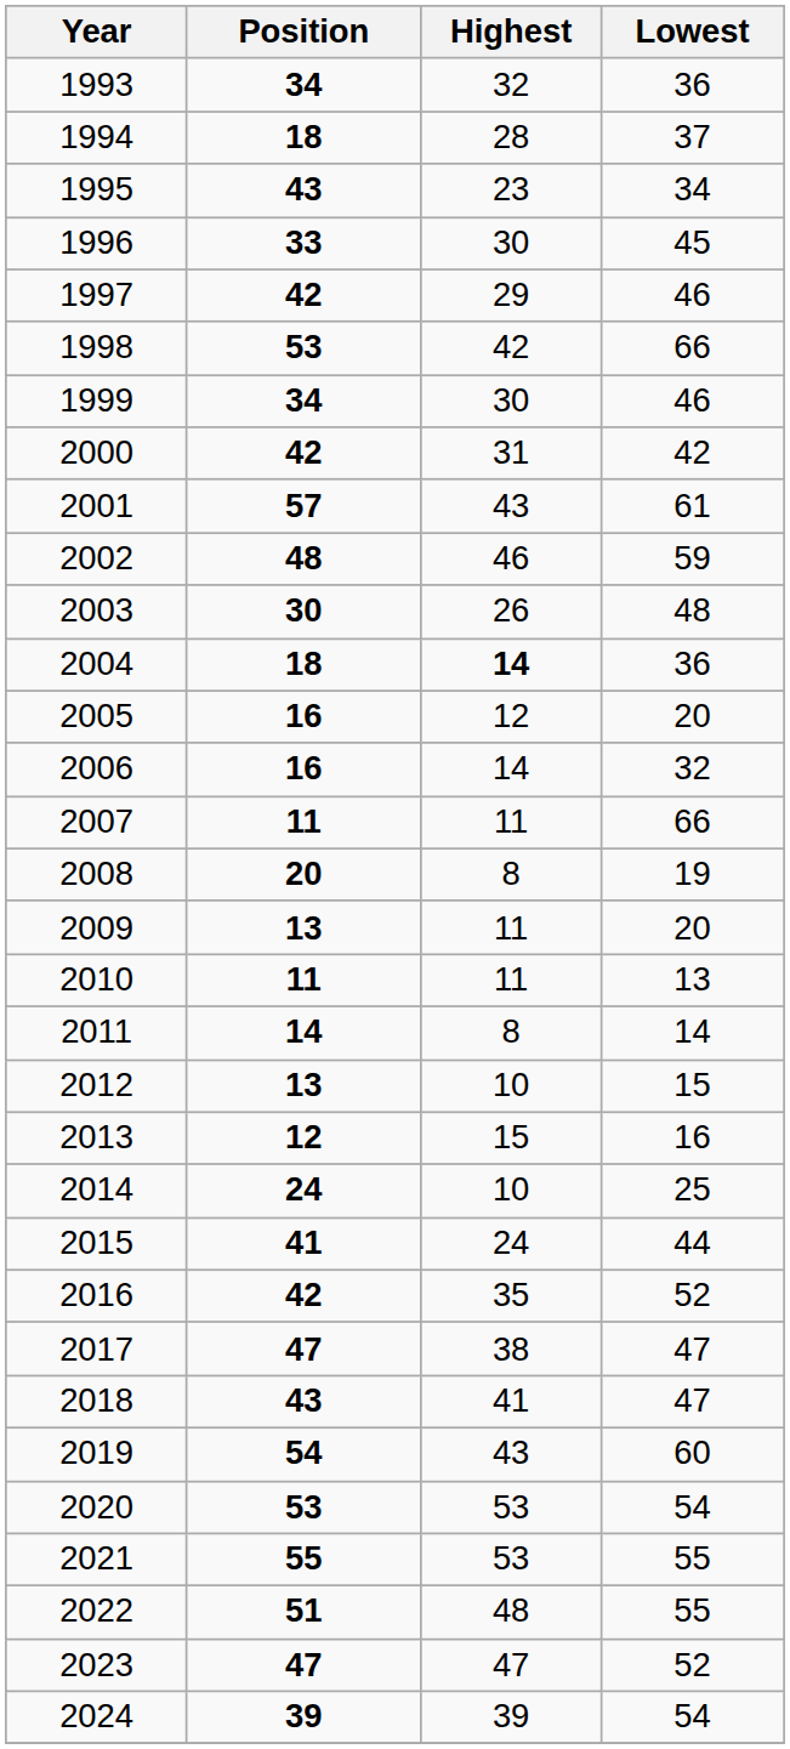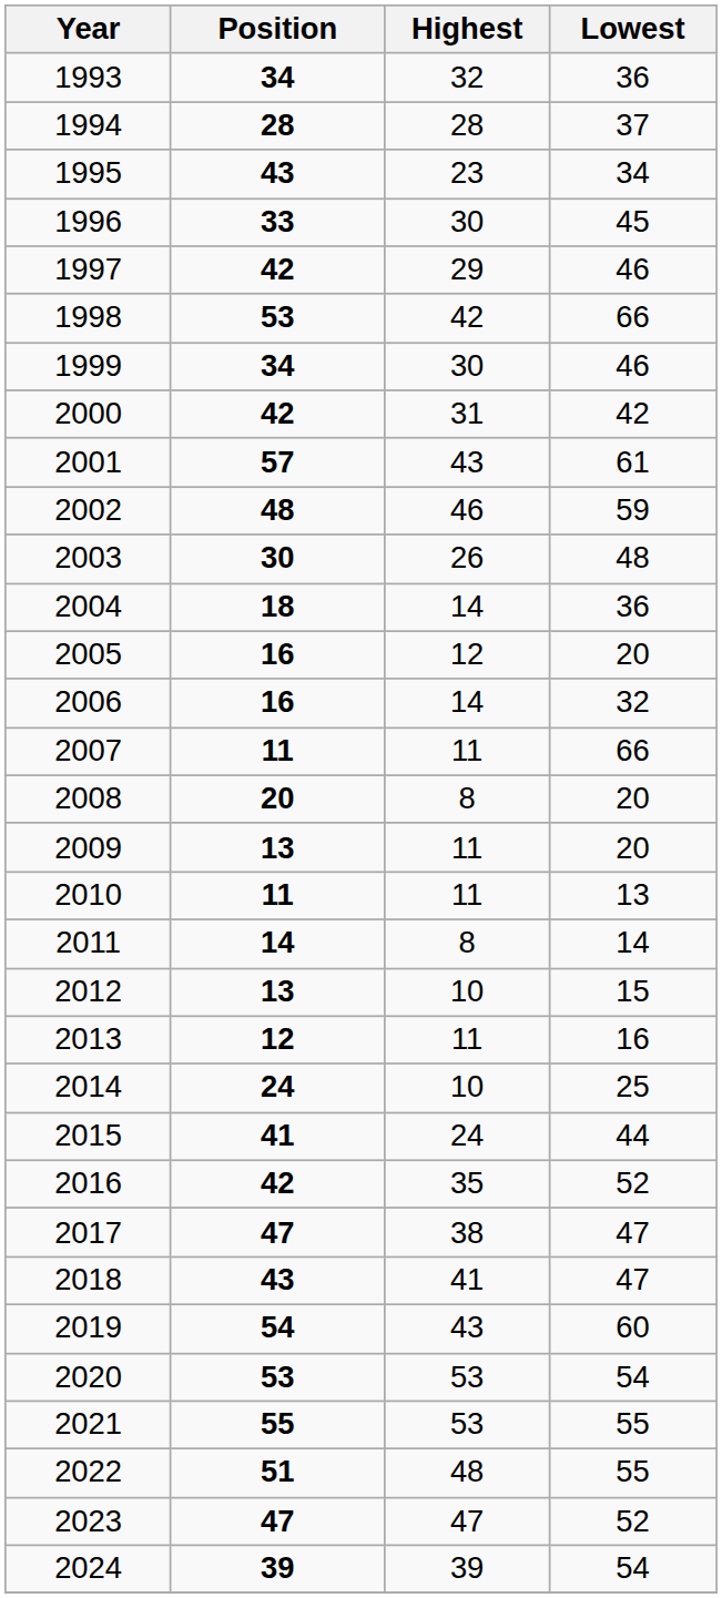 <table class="wikitable sortable collapsible collapsed" style="text-align: center; font-size: 100%;">
 <tr>
 <th width=80>Year</th>
 <th width=105>Position</th>
 <th width=80>Highest</th>
 <th width=80>Lowest</th>
 </tr>
 <tr>
 <td>1993</td>
 <td><strong>34</strong></td>
 <td>32</td>
 <td>36</td>
 </tr>
 <tr>
 <td>1994</td>
-<td><strong>18</strong></td>
+<td><strong>28</strong></td>
 <td>28</td>
 <td>37</td>
 </tr>
 <tr>
 <td>1995</td>
 <td><strong>43</strong></td>
 <td>23</td>
 <td>34</td>
 </tr>
 <tr>
 <td>1996</td>
 <td><strong>33</strong></td>
 <td>30</td>
 <td>45</td>
 </tr>
 <tr>
 <td>1997</td>
 <td><strong>42</strong></td>
 <td>29</td>
 <td>46</td>
 </tr>
 <tr>
 <td>1998</td>
 <td><strong>53</strong></td>
 <td>42</td>
 <td>66</td>
 </tr>
 <tr>
 <td>1999</td>
 <td><strong>34</strong></td>
 <td>30</td>
 <td>46</td>
 </tr>
 <tr>
 <td>2000</td>
 <td><strong>42</strong></td>
 <td>31</td>
 <td>42</td>
 </tr>
 <tr>
 <td>2001</td>
 <td><strong>57</strong></td>
 <td>43</td>
 <td>61</td>
 </tr>
 <tr>
 <td>2002</td>
 <td><strong>48</strong></td>
 <td>46</td>
 <td>59</td>
 </tr>
 <tr>
 <td>2003</td>
 <td><strong>30</strong></td>
 <td>26</td>
 <td>48</td>
 </tr>
 <tr>
 <td>2004</td>
 <td><strong>18</strong></td>
-<td><strong>14</strong></td>
+<td>14</td>
 <td>36</td>
 </tr>
 <tr>
 <td>2005</td>
 <td><strong>16</strong></td>
 <td>12</td>
 <td>20</td>
 </tr>
 <tr>
 <td>2006</td>
 <td><strong>16</strong></td>
 <td>14</td>
 <td>32</td>
 </tr>
 <tr>
 <td>2007</td>
 <td><strong>11</strong></td>
 <td>11</td>
 <td>66</td>
 </tr>
 <tr>
 <td>2008</td>
 <td><strong>20</strong></td>
 <td>8</td>
-<td>19</td>
+<td>20</td>
 </tr>
 <tr>
 <td>2009</td>
 <td><strong>13</strong></td>
 <td>11</td>
 <td>20</td>
 </tr>
 <tr>
 <td>2010</td>
 <td><strong>11</strong></td>
 <td>11</td>
 <td>13</td>
 </tr>
 <tr>
 <td>2011</td>
 <td><strong>14</strong></td>
 <td>8</td>
 <td>14</td>
 </tr>
 <tr>
 <td>2012</td>
 <td><strong>13</strong></td>
 <td>10</td>
 <td>15</td>
 </tr>
 <tr>
 <td>2013</td>
 <td><strong>12</strong></td>
-<td>15</td>
+<td>11</td>
 <td>16</td>
 </tr>
 <tr>
 <td>2014</td>
 <td><strong>24</strong></td>
 <td>10</td>
 <td>25</td>
 </tr>
 <tr>
 <td>2015</td>
 <td><strong>41</strong></td>
 <td>24</td>
 <td>44</td>
 </tr>
 <tr>
 <td>2016</td>
 <td><strong>42</strong></td>
 <td>35</td>
 <td>52</td>
 </tr>
 <tr>
 <td>2017</td>
 <td><strong>47</strong></td>
 <td>38</td>
 <td>47</td>
 </tr>
 <tr>
 <td>2018</td>
 <td><strong>43</strong></td>
 <td>41</td>
 <td>47</td>
 </tr>
 <tr>
 <td>2019</td>
 <td><strong>54</strong></td>
 <td>43</td>
 <td>60</td>
 </tr>
 <tr>
 <td>2020</td>
 <td><strong>53</strong></td>
 <td>53</td>
 <td>54</td>
 </tr>
 <tr>
 <td>2021</td>
 <td><strong>55</strong></td>
 <td>53</td>
 <td>55</td>
 </tr>
 <tr>
 <td>2022</td>
 <td><strong>51</strong></td>
 <td>48</td>
 <td>55</td>
 </tr>
 <tr>
 <td>2023</td>
 <td><strong>47</strong></td>
 <td>47</td>
 <td>52</td>
 </tr>
 <tr>
 <td>2024</td>
 <td><strong>39</strong></td>
 <td>39</td>
 <td>54</td>
 </tr>
 <tr>
 </tr>
 </table>
